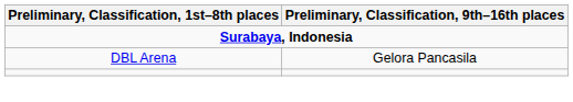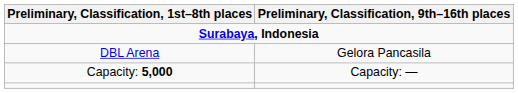 <table class="wikitable" style="text-align:center">
 <tr>
 <th>Preliminary, Classification, 1st–8th places</th>
 <th>Preliminary, Classification, 9th–16th places</th>
 </tr>
 <tr>
 <td colspan="2"><strong><a href='#'>Surabaya</a>, Indonesia</strong></td>
 </tr>
 <tr>
 <td><a href='#'>DBL Arena</a></td>
 <td>Gelora Pancasila</td>
 </tr>
 <tr>
+<td>Capacity: <strong>5,000</strong></td>
+<td>Capacity: —</td>
+</tr>
+<tr>
 <td></td>
 <td></td>
 </tr>
 </table>
